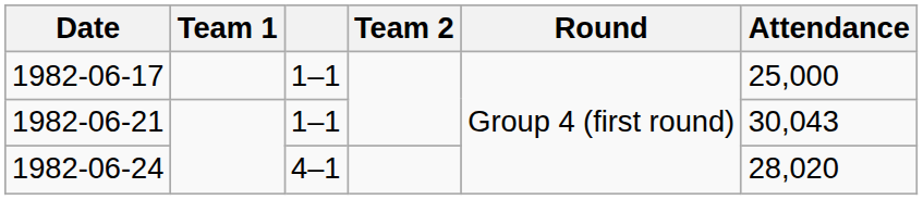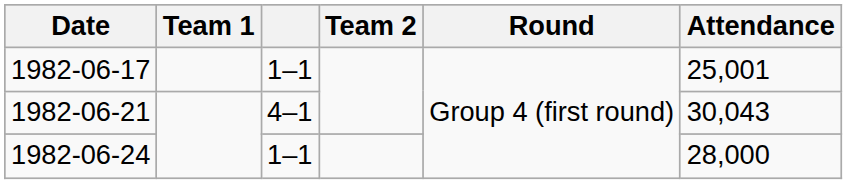 <table class="wikitable" style="text-align: left;">
 <tr>
 <th>Date</th>
 <th>Team 1</th>
 <th></th>
 <th>Team 2</th>
 <th>Round</th>
 <th>Attendance</th>
 </tr>
 <tr>
 <td>1982-06-17</td>
 <td></td>
 <td style="text-align:center;">1–1</td>
 <td rowspan="2"></td>
 <td rowspan="3">Group 4 (first round)</td>
-<td>25,000</td>
+<td>25,001</td>
 </tr>
 <tr>
 <td>1982-06-21</td>
 <td rowspan="2"></td>
-<td style="text-align:center;">1–1</td>
+<td style="text-align:center;">4–1</td>
 <td>30,043</td>
 </tr>
 <tr>
 <td>1982-06-24</td>
-<td style="text-align:center;">4–1</td>
+<td style="text-align:center;">1–1</td>
 <td></td>
-<td>28,020</td>
+<td>28,000</td>
 </tr>
 </table>
